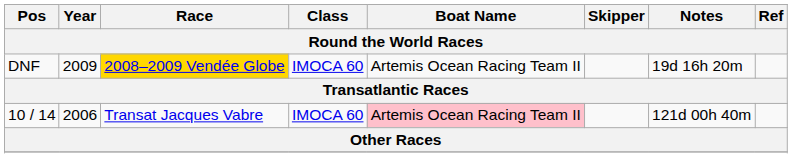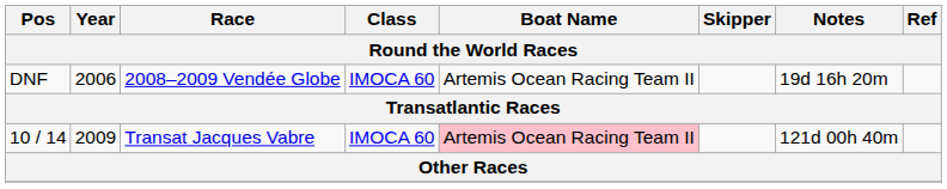 <table class="wikitable sortable">
 <tr>
 <th>Pos</th>
 <th>Year</th>
 <th>Race</th>
 <th>Class</th>
 <th>Boat Name</th>
 <th>Skipper</th>
 <th>Notes</th>
 <th>Ref</th>
 </tr>
 <tr>
 <th colspan = 8><strong>Round the World Races</strong></th>
 </tr>
 <tr>
 <td>DNF</td>
-<td>2009</td>
-<td style="background: gold;"><a href='#'>2008–2009 Vendée Globe</a></td>
+<td>2006</td>
+<td><a href='#'>2008–2009 Vendée Globe</a></td>
 <td><a href='#'>IMOCA 60</a></td>
 <td>Artemis Ocean Racing Team II</td>
 <td></td>
 <td>19d 16h 20m</td>
 <td></td>
 </tr>
 <tr>
 <th colspan = 8><strong>Transatlantic Races</strong></th>
 </tr>
 <tr>
 <td>10 / 14</td>
-<td>2006</td>
+<td>2009</td>
 <td><a href='#'>Transat Jacques Vabre</a></td>
 <td><a href='#'>IMOCA 60</a></td>
 <td style="background: pink;">Artemis Ocean Racing Team II</td>
 <td> <br> </td>
 <td>121d 00h 40m</td>
 <td></td>
 </tr>
 <tr>
 <th colspan = 8><strong>Other Races</strong></th>
 </tr>
 <tr>
 </tr>
 <tr>
 </tr>
 </table>
